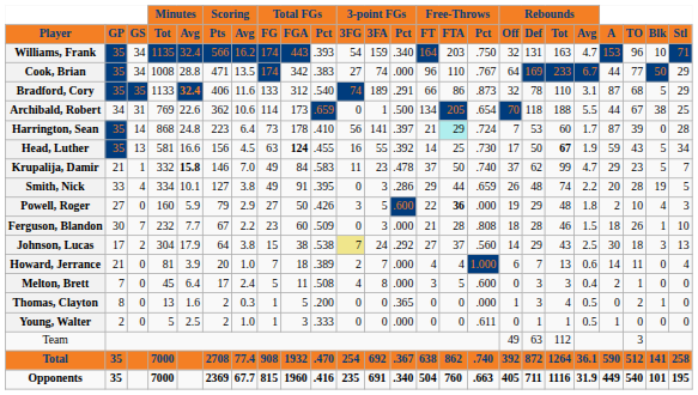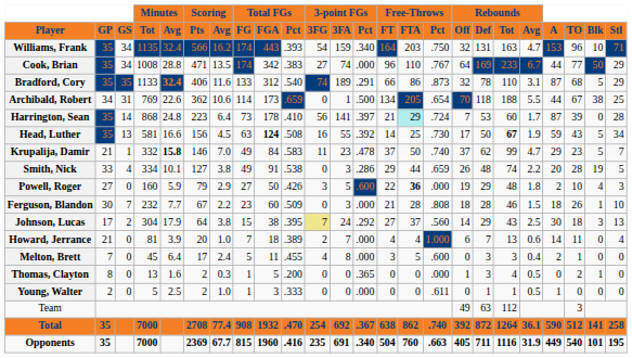 <table class="wikitable sortable" border="1" style="font-size: 80%;">
 <tr>
 <th colspan="3" style="border-top-style:hidden; border-left-style:hidden; background: white;"></th>
 <th colspan="2" style="background:#F47F24; color:#003C7D;">Minutes</th>
 <th colspan="2" style="background:#F47F24; color:#003C7D;">Scoring</th>
 <th colspan="3" style="background:#F47F24; color:#003C7D;">Total FGs</th>
 <th colspan="3" style="background:#F47F24; color:#003C7D;">3-point FGs</th>
 <th colspan="3" style="background:#F47F24; color:#003C7D;">Free-Throws</th>
 <th colspan="4" style="background:#F47F24; color:#003C7D;">Rebounds</th>
 <th colspan="4" style="border-top-style:hidden; border-right-style:hidden; background: white;"></th>
 </tr>
 <tr>
 <th scope="col" style="background:#F47F24; color:#003C7D;">Player</th>
 <th scope="col" style="background:#F47F24; color:#003C7D;">GP</th>
 <th scope="col" style="background:#F47F24; color:#003C7D;">GS</th>
 <th scope="col" style="background:#F47F24; color:#003C7D;">Tot</th>
 <th scope="col" style="background:#F47F24; color:#003C7D;">Avg</th>
 <th scope="col" style="background:#F47F24; color:#003C7D;">Pts</th>
 <th scope="col" style="background:#F47F24; color:#003C7D;">Avg</th>
 <th scope="col" style="background:#F47F24; color:#003C7D;">FG</th>
 <th scope="col" style="background:#F47F24; color:#003C7D;">FGA</th>
 <th scope="col" style="background:#F47F24; color:#003C7D;">Pct</th>
 <th scope="col" style="background:#F47F24; color:#003C7D;">3FG</th>
 <th scope="col" style="background:#F47F24; color:#003C7D;">3FA</th>
 <th scope="col" style="background:#F47F24; color:#003C7D;">Pct</th>
 <th scope="col" style="background:#F47F24; color:#003C7D;">FT</th>
 <th scope="col" style="background:#F47F24; color:#003C7D;">FTA</th>
 <th scope="col" style="background:#F47F24; color:#003C7D;">Pct</th>
 <th scope="col" style="background:#F47F24; color:#003C7D;">Off</th>
 <th scope="col" style="background:#F47F24; color:#003C7D;">Def</th>
 <th scope="col" style="background:#F47F24; color:#003C7D;">Tot</th>
 <th scope="col" style="background:#F47F24; color:#003C7D;">Avg</th>
 <th scope="col" style="background:#F47F24; color:#003C7D;">A</th>
 <th scope="col" style="background:#F47F24; color:#003C7D;">TO</th>
 <th scope="col" style="background:#F47F24; color:#003C7D;">Blk</th>
 <th scope="col" style="background:#F47F24; color:#003C7D;">Stl</th>
 </tr>
 <tr>
 <th style=white-space:nowrap>Williams, Frank</th>
 <td align="right" style="background:#003C7D; color:#F47F24;">35</td>
 <td align="right">34</td>
 <td align="right" style="background:#003C7D; color:#F47F24;">1135</td>
 <td align="right" style="background:#003C7D; color:#F47F24;">32.4</td>
 <td align="right" style="background:#003C7D; color:#F47F24;">566</td>
 <td align="right" style="background:#003C7D; color:#F47F24;">16.2</td>
 <td align="right" style="background:#003C7D; color:#F47F24;">174</td>
 <td align="right" style="background:#003C7D; color:#F47F24;">443</td>
 <td align="right">.393</td>
 <td align="right">54</td>
 <td align="right">159</td>
 <td align="right">.340</td>
 <td align="right" style="background:#003C7D; color:#F47F24;">164</td>
 <td align="right">203</td>
 <td align="right">.750</td>
 <td align="right">32</td>
 <td align="right">131</td>
 <td align="right">163</td>
 <td align="right">4.7</td>
 <td align="right" style="background:#003C7D; color:#F47F24;">153</td>
 <td align="right">96</td>
 <td align="right">10</td>
 <td align="right" style="background:#003C7D; color:#F47F24;">71</td>
 </tr>
 <tr>
 <th style=white-space:nowrap>Cook, Brian</th>
 <td align="right" style="background:#003C7D; color:#F47F24;">35</td>
 <td align="right">34</td>
 <td align="right">1008</td>
 <td align="right">28.8</td>
 <td align="right">471</td>
 <td align="right">13.5</td>
 <td align="right" style="background:#003C7D; color:#F47F24;">174</td>
 <td align="right">342</td>
 <td align="right">.383</td>
 <td align="right">27</td>
 <td align="right">74</td>
 <td align="right">.000</td>
 <td align="right">96</td>
 <td align="right">110</td>
 <td align="right">.767</td>
 <td align="right">64</td>
 <td align="right" style="background:#003C7D; color:#F47F24;">169</td>
 <td align="right" style="background:#003C7D; color:#F47F24;">233</td>
 <td align="right" style="background:#003C7D; color:#F47F24;">6.7</td>
 <td align="right">44</td>
 <td align="right">77</td>
 <td align="right" style="background:#003C7D; color:#F47F24;">50</td>
 <td align="right">29</td>
 </tr>
 <tr>
 <th style=white-space:nowrap>Bradford, Cory</th>
 <td align="right" style="background:#003C7D; color:#F47F24;">35</td>
 <td align="right" style="background:#003C7D; color:#F47F24;">35</td>
 <td align="right">1133</td>
 <td align="right" style="background:#003C7D; color:#F47F24;"><strong>32.4</strong></td>
 <td align="right">406</td>
 <td align="right">11.6</td>
 <td align="right">133</td>
 <td align="right">312</td>
 <td align="right">.540</td>
 <td align="right" style="background:#003C7D; color:#F47F24;">74</td>
 <td align="right">189</td>
 <td align="right">.291</td>
 <td align="right">66</td>
 <td align="right">86</td>
 <td align="right">.873</td>
 <td align="right">32</td>
 <td align="right">78</td>
 <td align="right">110</td>
 <td align="right">3.1</td>
 <td align="right">87</td>
 <td align="right">68</td>
 <td align="right">5</td>
 <td align="right">29</td>
 </tr>
 <tr>
 <th style=white-space:nowrap>Archibald, Robert</th>
 <td align="right">34</td>
 <td align="right">31</td>
 <td align="right">769</td>
 <td align="right">22.6</td>
 <td align="right">362</td>
 <td align="right">10.6</td>
 <td align="right">114</td>
 <td align="right">173</td>
 <td align="right" style="background:#003C7D; color:#F47F24;">.659</td>
 <td align="right">0</td>
 <td align="right">1</td>
 <td align="right">.500</td>
 <td align="right">134</td>
 <td align="right" style="background:#003C7D; color:#F47F24;">205</td>
 <td align="right">.654</td>
 <td align="right" style="background:#003C7D; color:#F47F24;">70</td>
 <td align="right">118</td>
 <td align="right">188</td>
 <td align="right">5.5</td>
 <td align="right">44</td>
 <td align="right">67</td>
 <td align="right">38</td>
 <td align="right">25</td>
 </tr>
 <tr>
 <th style=white-space:nowrap>Harrington, Sean</th>
 <td align="right" style="background:#003C7D; color:#F47F24;">35</td>
 <td align="right">14</td>
 <td align="right">868</td>
 <td align="right">24.8</td>
 <td align="right">223</td>
 <td align="right">6.4</td>
 <td align="right">73</td>
 <td align="right">178</td>
 <td align="right">.410</td>
 <td align="right">56</td>
 <td align="right">141</td>
 <td align="right">.397</td>
 <td align="right">21</td>
 <td align="right" style="background: paleturquoise;">29</td>
 <td align="right">.724</td>
 <td align="right">7</td>
 <td align="right">53</td>
 <td align="right">60</td>
 <td align="right">1.7</td>
 <td align="right">87</td>
 <td align="right">39</td>
 <td align="right">0</td>
 <td align="right">28</td>
 </tr>
 <tr>
 <th style=white-space:nowrap>Head, Luther</th>
 <td align="right" style="background:#003C7D; color:#F47F24;">35</td>
 <td align="right">13</td>
 <td align="right">581</td>
 <td align="right">16.6</td>
 <td align="right">156</td>
 <td align="right">4.5</td>
 <td align="right">63</td>
 <td align="right"><strong>124</strong></td>
-<td align="right">.455</td>
+<td align="right">.508</td>
 <td align="right">16</td>
 <td align="right">55</td>
 <td align="right">.392</td>
 <td align="right">14</td>
 <td align="right">25</td>
 <td align="right">.730</td>
 <td align="right">17</td>
 <td align="right">50</td>
 <td align="right"><strong>67</strong></td>
 <td align="right">1.9</td>
 <td align="right">59</td>
 <td align="right">43</td>
 <td align="right">5</td>
 <td align="right">34</td>
 </tr>
 <tr>
 <th style=white-space:nowrap>Krupalija, Damir</th>
 <td align="right">21</td>
 <td align="right">1</td>
 <td align="right">332</td>
 <td align="right"><strong>15.8</strong></td>
 <td align="right">146</td>
 <td align="right">7.0</td>
 <td align="right">49</td>
 <td align="right">84</td>
 <td align="right">.583</td>
 <td align="right">11</td>
 <td align="right">23</td>
 <td align="right">.478</td>
 <td align="right">37</td>
 <td align="right">50</td>
 <td align="right">.740</td>
 <td align="right">37</td>
 <td align="right">62</td>
 <td align="right">99</td>
 <td align="right">4.7</td>
 <td align="right">29</td>
 <td align="right">23</td>
 <td align="right">5</td>
 <td align="right">7</td>
 </tr>
 <tr>
 <th style=white-space:nowrap>Smith, Nick</th>
 <td align="right">33</td>
 <td align="right">4</td>
 <td align="right">334</td>
 <td align="right">10.1</td>
 <td align="right">127</td>
 <td align="right">3.8</td>
 <td align="right">49</td>
 <td align="right">91</td>
-<td align="right">.395</td>
+<td align="right">.538</td>
 <td align="right">0</td>
 <td align="right">3</td>
 <td align="right">.286</td>
 <td align="right">29</td>
 <td align="right">44</td>
 <td align="right">.659</td>
 <td align="right">26</td>
 <td align="right">48</td>
 <td align="right">74</td>
 <td align="right">2.2</td>
 <td align="right">20</td>
 <td align="right">28</td>
 <td align="right">19</td>
 <td align="right">5</td>
 </tr>
 <tr>
 <th style=white-space:nowrap>Powell, Roger</th>
 <td align="right">27</td>
 <td align="right">0</td>
 <td align="right">160</td>
 <td align="right">5.9</td>
 <td align="right">79</td>
 <td align="right">2.9</td>
 <td align="right">27</td>
 <td align="right">50</td>
 <td align="right">.426</td>
 <td align="right">3</td>
 <td align="right">5</td>
 <td align="right" style="background:#003C7D; color:#F47F24;">.600</td>
 <td align="right">22</td>
 <td align="right"><strong>36</strong></td>
 <td align="right">.000</td>
 <td align="right">19</td>
 <td align="right">29</td>
 <td align="right">48</td>
 <td align="right">1.8</td>
 <td align="right">2</td>
 <td align="right">10</td>
 <td align="right">4</td>
 <td align="right">3</td>
 </tr>
 <tr>
 <th style=white-space:nowrap>Ferguson, Blandon</th>
 <td align="right">30</td>
 <td align="right">7</td>
 <td align="right">232</td>
 <td align="right">7.7</td>
 <td align="right">67</td>
 <td align="right">2.2</td>
 <td align="right">23</td>
 <td align="right">60</td>
 <td align="right">.509</td>
 <td align="right">0</td>
 <td align="right">3</td>
 <td align="right">.000</td>
 <td align="right">21</td>
 <td align="right">28</td>
 <td align="right">.808</td>
 <td align="right">18</td>
 <td align="right">28</td>
 <td align="right">46</td>
 <td align="right">1.5</td>
 <td align="right">18</td>
 <td align="right">26</td>
 <td align="right">1</td>
 <td align="right">10</td>
 </tr>
 <tr>
 <th style=white-space:nowrap>Johnson, Lucas</th>
 <td align="right">17</td>
 <td align="right">2</td>
 <td align="right">304</td>
 <td align="right">17.9</td>
 <td align="right">64</td>
 <td align="right">3.8</td>
 <td align="right">15</td>
 <td align="right">38</td>
-<td align="right">.538</td>
+<td align="right">.395</td>
 <td align="right" style="background: khaki;">7</td>
 <td align="right">24</td>
 <td align="right">.292</td>
 <td align="right">27</td>
 <td align="right">37</td>
 <td align="right">.560</td>
 <td align="right">14</td>
 <td align="right">29</td>
 <td align="right">43</td>
 <td align="right">2.5</td>
 <td align="right">30</td>
 <td align="right">18</td>
 <td align="right">3</td>
 <td align="right">13</td>
 </tr>
 <tr>
 <th style=white-space:nowrap>Howard, Jerrance</th>
 <td align="right">21</td>
 <td align="right">0</td>
 <td align="right">81</td>
 <td align="right">3.9</td>
 <td align="right">20</td>
 <td align="right">1.0</td>
 <td align="right">7</td>
 <td align="right">18</td>
 <td align="right">.389</td>
 <td align="right">2</td>
 <td align="right">7</td>
 <td align="right">.000</td>
 <td align="right">4</td>
 <td align="right">4</td>
 <td align="right" style="background:#003C7D; color:#F47F24;">1.000</td>
 <td align="right">6</td>
 <td align="right">7</td>
 <td align="right">13</td>
 <td align="right">0.6</td>
 <td align="right">14</td>
 <td align="right">11</td>
 <td align="right">0</td>
 <td align="right">4</td>
 </tr>
 <tr>
 <th style=white-space:nowrap>Melton, Brett</th>
 <td align="right">7</td>
 <td align="right">0</td>
 <td align="right">45</td>
 <td align="right">6.4</td>
 <td align="right">17</td>
 <td align="right">2.4</td>
 <td align="right">5</td>
 <td align="right">11</td>
-<td align="right">.508</td>
+<td align="right">.455</td>
 <td align="right">4</td>
 <td align="right">8</td>
 <td align="right">.000</td>
 <td align="right">3</td>
 <td align="right">5</td>
 <td align="right">.600</td>
 <td align="right">0</td>
 <td align="right">3</td>
 <td align="right">3</td>
 <td align="right">0.4</td>
 <td align="right">2</td>
 <td align="right">1</td>
 <td align="right">0</td>
 <td align="right">0</td>
 </tr>
 <tr>
 <th style=white-space:nowrap>Thomas, Clayton</th>
 <td align="right">8</td>
 <td align="right">0</td>
 <td align="right">13</td>
 <td align="right">1.6</td>
 <td align="right">2</td>
 <td align="right">0.3</td>
 <td align="right">1</td>
 <td align="right">5</td>
 <td align="right">.200</td>
 <td align="right">0</td>
 <td align="right">0</td>
 <td align="right">.365</td>
 <td align="right">0</td>
 <td align="right">0</td>
 <td align="right">.000</td>
 <td align="right">1</td>
 <td align="right">3</td>
 <td align="right">4</td>
 <td align="right">0.5</td>
 <td align="right">0</td>
 <td align="right">2</td>
 <td align="right">1</td>
 <td align="right">0</td>
 </tr>
 <tr>
 <th style=white-space:nowrap>Young, Walter</th>
 <td align="right">2</td>
 <td align="right">0</td>
 <td align="right">5</td>
 <td align="right">2.5</td>
 <td align="right">2</td>
 <td align="right">1.0</td>
 <td align="right">1</td>
 <td align="right">3</td>
 <td align="right">.333</td>
 <td align="right">0</td>
 <td align="right">0</td>
 <td align="right">.000</td>
 <td align="right">0</td>
 <td align="right">0</td>
 <td align="right">.611</td>
 <td align="right">0</td>
 <td align="right">1</td>
 <td align="right">1</td>
 <td align="right">0.5</td>
 <td align="right">1</td>
 <td align="right">0</td>
 <td align="right">0</td>
 <td align="right">0</td>
 </tr>
 <tr class="sortbottom">
 <td align="center">Team</td>
 <td align="right" style="border-right-style:hidden"></td>
 <td align="right" style="border-right-style:hidden"></td>
 <td align="right" style="border-right-style:hidden"></td>
 <td align="right" style="border-right-style:hidden"></td>
 <td align="right" style="border-right-style:hidden"></td>
 <td align="right" style="border-right-style:hidden"></td>
 <td align="right" style="border-right-style:hidden"></td>
 <td align="right" style="border-right-style:hidden"></td>
 <td align="right" style="border-right-style:hidden"></td>
 <td align="right" style="border-right-style:hidden"></td>
 <td align="right" style="border-right-style:hidden"></td>
 <td align="right" style="border-right-style:hidden"></td>
 <td align="right" style="border-right-style:hidden"></td>
 <td align="right" style="border-right-style:hidden"></td>
 <td align="right"></td>
 <td align="right">49</td>
 <td align="right">63</td>
 <td align="right">112</td>
 <td align="right" style="border-right-style:hidden"></td>
 <td align="right"></td>
 <td align="right">3</td>
 <td align="right" style="border-right-style:hidden"></td>
 <td align="right"></td>
 </tr>
 <tr class="sortbottom">
 <td align="center" style="background:#F47F24; color:#003C7D;"><strong>	Total	</strong></td>
 <td align="center" style="background:#F47F24; color:#003C7D;"><strong>	35	</strong></td>
 <td align="center" style="background:#F47F24; color:#003C7D;"><strong>		</strong></td>
 <td align="center" style="background:#F47F24; color:#003C7D;"><strong>	7000	</strong></td>
 <td align="center" style="background:#F47F24; color:#003C7D;"><strong>		</strong></td>
 <td align="center" style="background:#F47F24; color:#003C7D;"><strong>	2708	</strong></td>
 <td align="center" style="background:#F47F24; color:#003C7D;"><strong>	77.4	</strong></td>
 <td align="center" style="background:#F47F24; color:#003C7D;"><strong>	908	</strong></td>
 <td align="center" style="background:#F47F24; color:#003C7D;"><strong>	1932	</strong></td>
 <td align="center" style="background:#F47F24; color:#003C7D;"><strong>	.470	</strong></td>
 <td align="center" style="background:#F47F24; color:#003C7D;"><strong>	254	</strong></td>
 <td align="center" style="background:#F47F24; color:#003C7D;"><strong>	692	</strong></td>
 <td align="center" style="background:#F47F24; color:#003C7D;"><strong>	.367	</strong></td>
 <td align="center" style="background:#F47F24; color:#003C7D;"><strong>	638	</strong></td>
 <td align="center" style="background:#F47F24; color:#003C7D;"><strong>	862	</strong></td>
 <td align="center" style="background:#F47F24; color:#003C7D;"><strong>	.740	</strong></td>
 <td align="center" style="background:#F47F24; color:#003C7D;"><strong>	392	</strong></td>
 <td align="center" style="background:#F47F24; color:#003C7D;"><strong>	872	</strong></td>
 <td align="center" style="background:#F47F24; color:#003C7D;"><strong>	1264	</strong></td>
 <td align="center" style="background:#F47F24; color:#003C7D;"><strong>	36.1	</strong></td>
 <td align="center" style="background:#F47F24; color:#003C7D;"><strong>	590	</strong></td>
 <td align="center" style="background:#F47F24; color:#003C7D;"><strong>	512	</strong></td>
 <td align="center" style="background:#F47F24; color:#003C7D;"><strong>	141	</strong></td>
 <td align="center" style="background:#F47F24; color:#003C7D;"><strong>	258	</strong></td>
 </tr>
 <tr class="sortbottom">
 <td align="center"><strong>	Opponents	</strong></td>
 <td align="center"><strong>	35	</strong></td>
 <td align="center"><strong>		</strong></td>
 <td align="center"><strong>	7000	</strong></td>
 <td align="center"><strong>		</strong></td>
 <td align="center"><strong>	2369	</strong></td>
 <td align="center"><strong>	67.7	</strong></td>
 <td align="center"><strong>	815	</strong></td>
 <td align="center"><strong>	1960	</strong></td>
 <td align="center"><strong>	.416	</strong></td>
 <td align="center"><strong>	235	</strong></td>
 <td align="center"><strong>	691	</strong></td>
 <td align="center"><strong>	.340	</strong></td>
 <td align="center"><strong>	504	</strong></td>
 <td align="center"><strong>	760	</strong></td>
 <td align="center"><strong>	.663	</strong></td>
 <td align="center"><strong>	405	</strong></td>
 <td align="center"><strong>	711	</strong></td>
 <td align="center"><strong>	1116	</strong></td>
 <td align="center"><strong>	31.9	</strong></td>
 <td align="center"><strong>	449	</strong></td>
 <td align="center"><strong>	540	</strong></td>
 <td align="center"><strong>	101	</strong></td>
 <td align="center"><strong>	195	</strong></td>
 </tr>
 </table>
